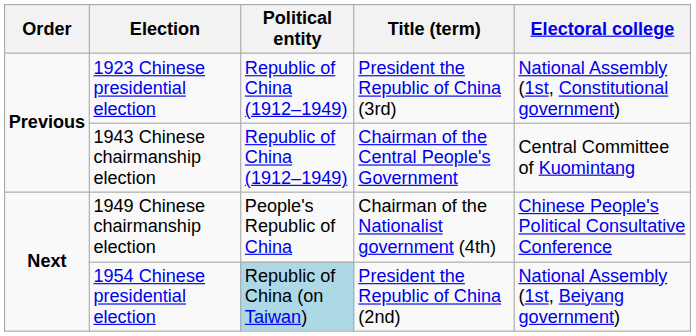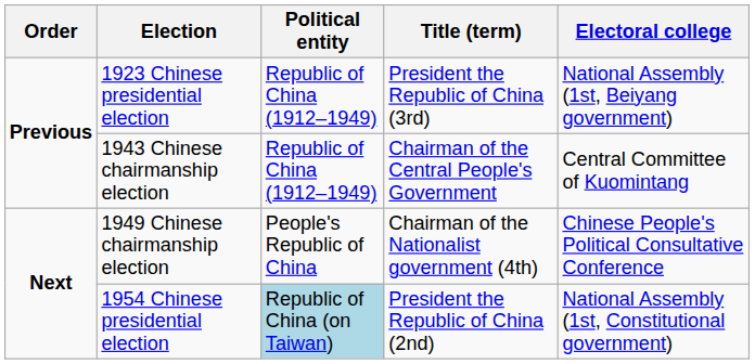 <table class=wikitable>
 <tr>
 <th>Order</th>
 <th>Election</th>
 <th>Political entity</th>
 <th>Title (term)</th>
 <th><a href='#'>Electoral college</a></th>
 </tr>
 <tr>
 <td align=center rowspan=2><strong>Previous</strong></td>
 <td><a href='#'>1923 Chinese presidential election</a></td>
 <td> <a href='#'>Republic of China (1912–1949)</a></td>
 <td><a href='#'>President the Republic of China</a> (3rd)</td>
-<td><a href='#'>National Assembly</a> (<a href='#'>1st</a>, <a href='#'>Constitutional government</a>)</td>
+<td><a href='#'>National Assembly</a> (<a href='#'>1st</a>, <a href='#'>Beiyang government</a>)</td>
 </tr>
 <tr>
 <td>1943 Chinese chairmanship election</td>
 <td> <a href='#'>Republic of China (1912–1949)</a></td>
 <td><a href='#'>Chairman of the Central People's Government</a></td>
 <td>Central Committee of <a href='#'>Kuomintang</a></td>
 </tr>
 <tr>
 <td align=center rowspan=3><strong>Next</strong></td>
 <td>1949 Chinese chairmanship election</td>
 <td> People's Republic of <a href='#'>China</a></td>
 <td>Chairman of the <a href='#'>Nationalist government</a> (4th)</td>
 <td><a href='#'>Chinese People's Political Consultative Conference</a></td>
 </tr>
 <tr>
 <td><a href='#'>1954 Chinese presidential election</a></td>
 <td style="background: lightblue;"> Republic of China (on <a href='#'>Taiwan</a>)</td>
 <td><a href='#'>President the Republic of China</a> (2nd)</td>
-<td><a href='#'>National Assembly</a> (<a href='#'>1st</a>, <a href='#'>Beiyang government</a>)</td>
+<td><a href='#'>National Assembly</a> (<a href='#'>1st</a>, <a href='#'>Constitutional government</a>)</td>
 </tr>
 </table>
